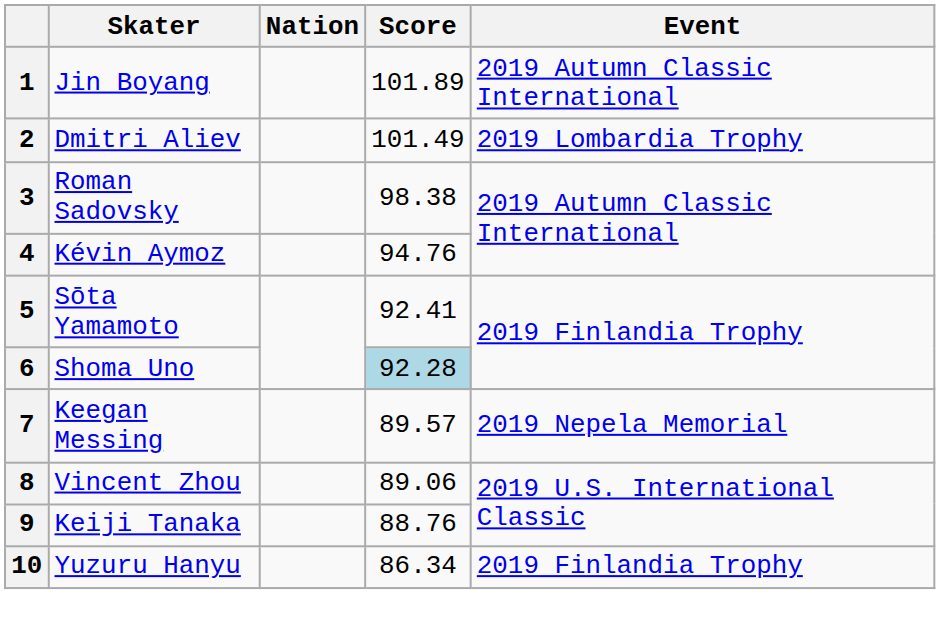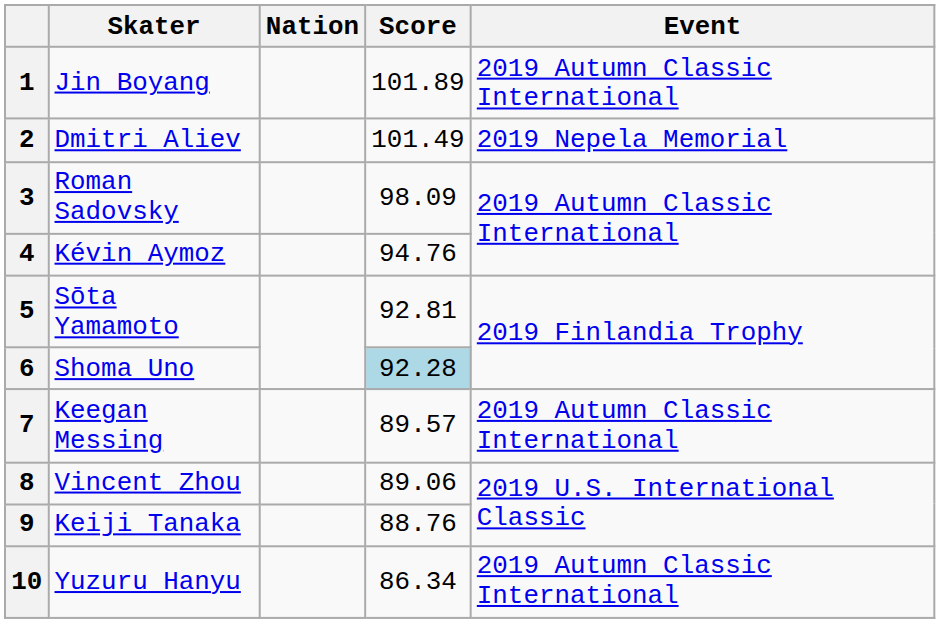 <table class="wikitable sortable" style="text-align:left; width:75%">
 <tr>
 <th scope="col"></th>
 <th scope="col">Skater</th>
 <th scope="col">Nation</th>
 <th scope="col">Score</th>
 <th scope="col">Event</th>
 </tr>
 <tr>
 <th scope="row">1</th>
 <td><a href='#'>Jin Boyang</a></td>
 <td></td>
 <td style="text-align:center;">101.89</td>
 <td><a href='#'>2019 Autumn Classic International</a></td>
 </tr>
 <tr>
 <th scope="row">2</th>
 <td><a href='#'>Dmitri Aliev</a></td>
 <td></td>
 <td style="text-align:center;">101.49</td>
-<td><a href='#'>2019 Lombardia Trophy</a></td>
+<td><a href='#'>2019 Nepela Memorial</a></td>
 </tr>
 <tr>
 <th scope="row">3</th>
 <td><a href='#'>Roman Sadovsky</a></td>
 <td></td>
-<td style="text-align:center;">98.38</td>
+<td style="text-align:center;">98.09</td>
 <td rowspan="2"><a href='#'>2019 Autumn Classic International</a></td>
 </tr>
 <tr>
 <th scope="row">4</th>
 <td><a href='#'>Kévin Aymoz</a></td>
 <td></td>
 <td style="text-align:center;">94.76</td>
 </tr>
 <tr>
 <th scope="row">5</th>
 <td><a href='#'>Sōta Yamamoto</a></td>
 <td rowspan="2"></td>
-<td style="text-align:center;">92.41</td>
+<td style="text-align:center;">92.81</td>
 <td rowspan="2"><a href='#'>2019 Finlandia Trophy</a></td>
 </tr>
 <tr>
 <th scope="row">6</th>
 <td><a href='#'>Shoma Uno</a></td>
 <td style="background: lightblue; text-align:center;">92.28</td>
 </tr>
 <tr>
 <th scope="row">7</th>
 <td><a href='#'>Keegan Messing</a></td>
 <td></td>
 <td style="text-align:center;">89.57</td>
-<td><a href='#'>2019 Nepela Memorial</a></td>
+<td><a href='#'>2019 Autumn Classic International</a></td>
 </tr>
 <tr>
 <th scope="row">8</th>
 <td><a href='#'>Vincent Zhou</a></td>
 <td></td>
 <td style="text-align:center;">89.06</td>
 <td rowspan="2"><a href='#'>2019 U.S. International Classic</a></td>
 </tr>
 <tr>
 <th scope="row">9</th>
 <td><a href='#'>Keiji Tanaka</a></td>
 <td></td>
 <td style="text-align:center;">88.76</td>
 </tr>
 <tr>
 <th scope="row">10</th>
 <td><a href='#'>Yuzuru Hanyu</a></td>
 <td></td>
 <td style="text-align:center;">86.34</td>
-<td><a href='#'>2019 Finlandia Trophy</a></td>
+<td><a href='#'>2019 Autumn Classic International</a></td>
 </tr>
 </table>
